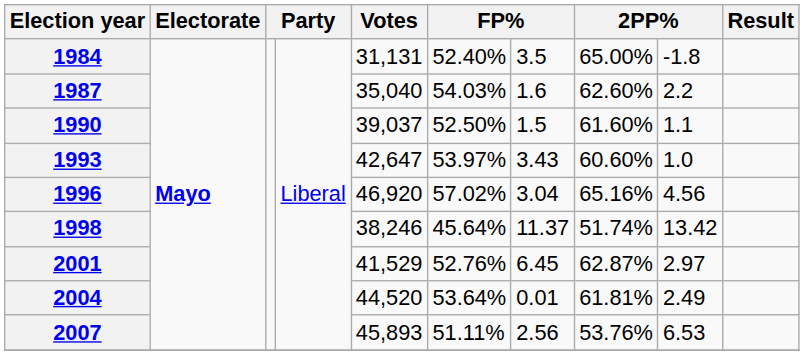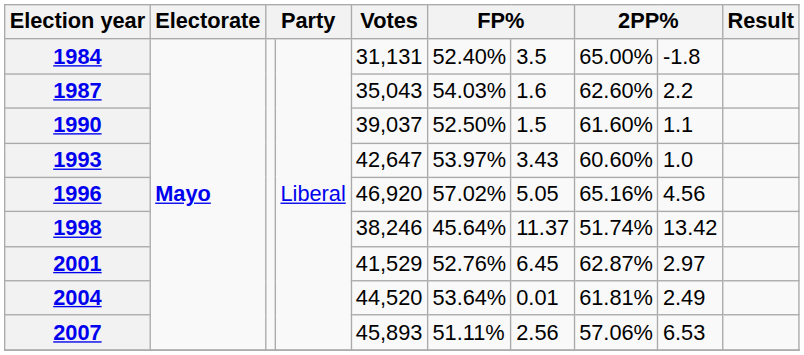 <table class=wikitable>
 <tr>
 <th>Election year</th>
 <th>Electorate</th>
 <th colspan ="2">Party</th>
 <th>Votes</th>
 <th colspan ="2">FP%</th>
 <th colspan ="2">2PP%</th>
 <th>Result</th>
 </tr>
 <tr>
 <th><a href='#'>1984</a></th>
 <td rowspan ="9"><a href='#'><strong>Mayo</strong></a></td>
 <td rowspan ="9" ></td>
 <td rowspan ="9"><a href='#'>Liberal</a></td>
 <td>31,131</td>
 <td>52.40%</td>
 <td> 3.5</td>
 <td>65.00%</td>
 <td> -1.8</td>
 <td></td>
 </tr>
 <tr>
 <th><a href='#'>1987</a></th>
-<td>35,040</td>
+<td>35,043</td>
 <td>54.03%</td>
 <td> 1.6</td>
 <td>62.60%</td>
 <td> 2.2</td>
 <td></td>
 </tr>
 <tr>
 <th><a href='#'>1990</a></th>
 <td>39,037</td>
 <td>52.50%</td>
 <td> 1.5</td>
 <td>61.60%</td>
 <td> 1.1</td>
 <td></td>
 </tr>
 <tr>
 <th><a href='#'>1993</a></th>
 <td>42,647</td>
 <td>53.97%</td>
 <td> 3.43</td>
 <td>60.60%</td>
 <td> 1.0</td>
 <td></td>
 </tr>
 <tr>
 <th><a href='#'>1996</a></th>
 <td>46,920</td>
 <td>57.02%</td>
-<td> 3.04</td>
+<td> 5.05</td>
 <td>65.16%</td>
 <td> 4.56</td>
 <td></td>
 </tr>
 <tr>
 <th><a href='#'>1998</a></th>
 <td>38,246</td>
 <td>45.64%</td>
 <td> 11.37</td>
 <td>51.74%</td>
 <td> 13.42</td>
 <td></td>
 </tr>
 <tr>
 <th><a href='#'>2001</a></th>
 <td>41,529</td>
 <td>52.76%</td>
 <td> 6.45</td>
 <td>62.87%</td>
 <td> 2.97</td>
 <td></td>
 </tr>
 <tr>
 <th><a href='#'>2004</a></th>
 <td>44,520</td>
 <td>53.64%</td>
 <td> 0.01</td>
 <td>61.81%</td>
 <td> 2.49</td>
 <td></td>
 </tr>
 <tr>
 <th><a href='#'>2007</a></th>
 <td>45,893</td>
 <td>51.11%</td>
 <td> 2.56</td>
-<td>53.76%</td>
+<td>57.06%</td>
 <td> 6.53</td>
 <td></td>
 </tr>
 <tr>
 </tr>
 </table>
